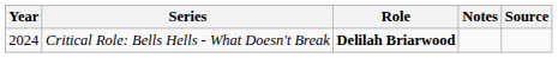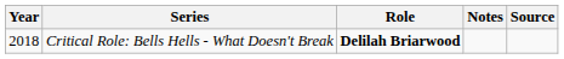 <table class="wikitable sortable">
 <tr>
 <th scope="col">Year</th>
 <th scope="col">Series</th>
 <th scope="col">Role</th>
 <th scope="col" class="unsortable">Notes</th>
 <th scope="col" class="unsortable">Source</th>
 </tr>
 <tr>
-<td>2024</td>
+<td>2018</td>
 <td><em>Critical Role: Bells Hells - What Doesn't Break</em></td>
 <td><strong>Delilah Briarwood</strong></td>
 <td></td>
 <td></td>
 </tr>
 </table>
